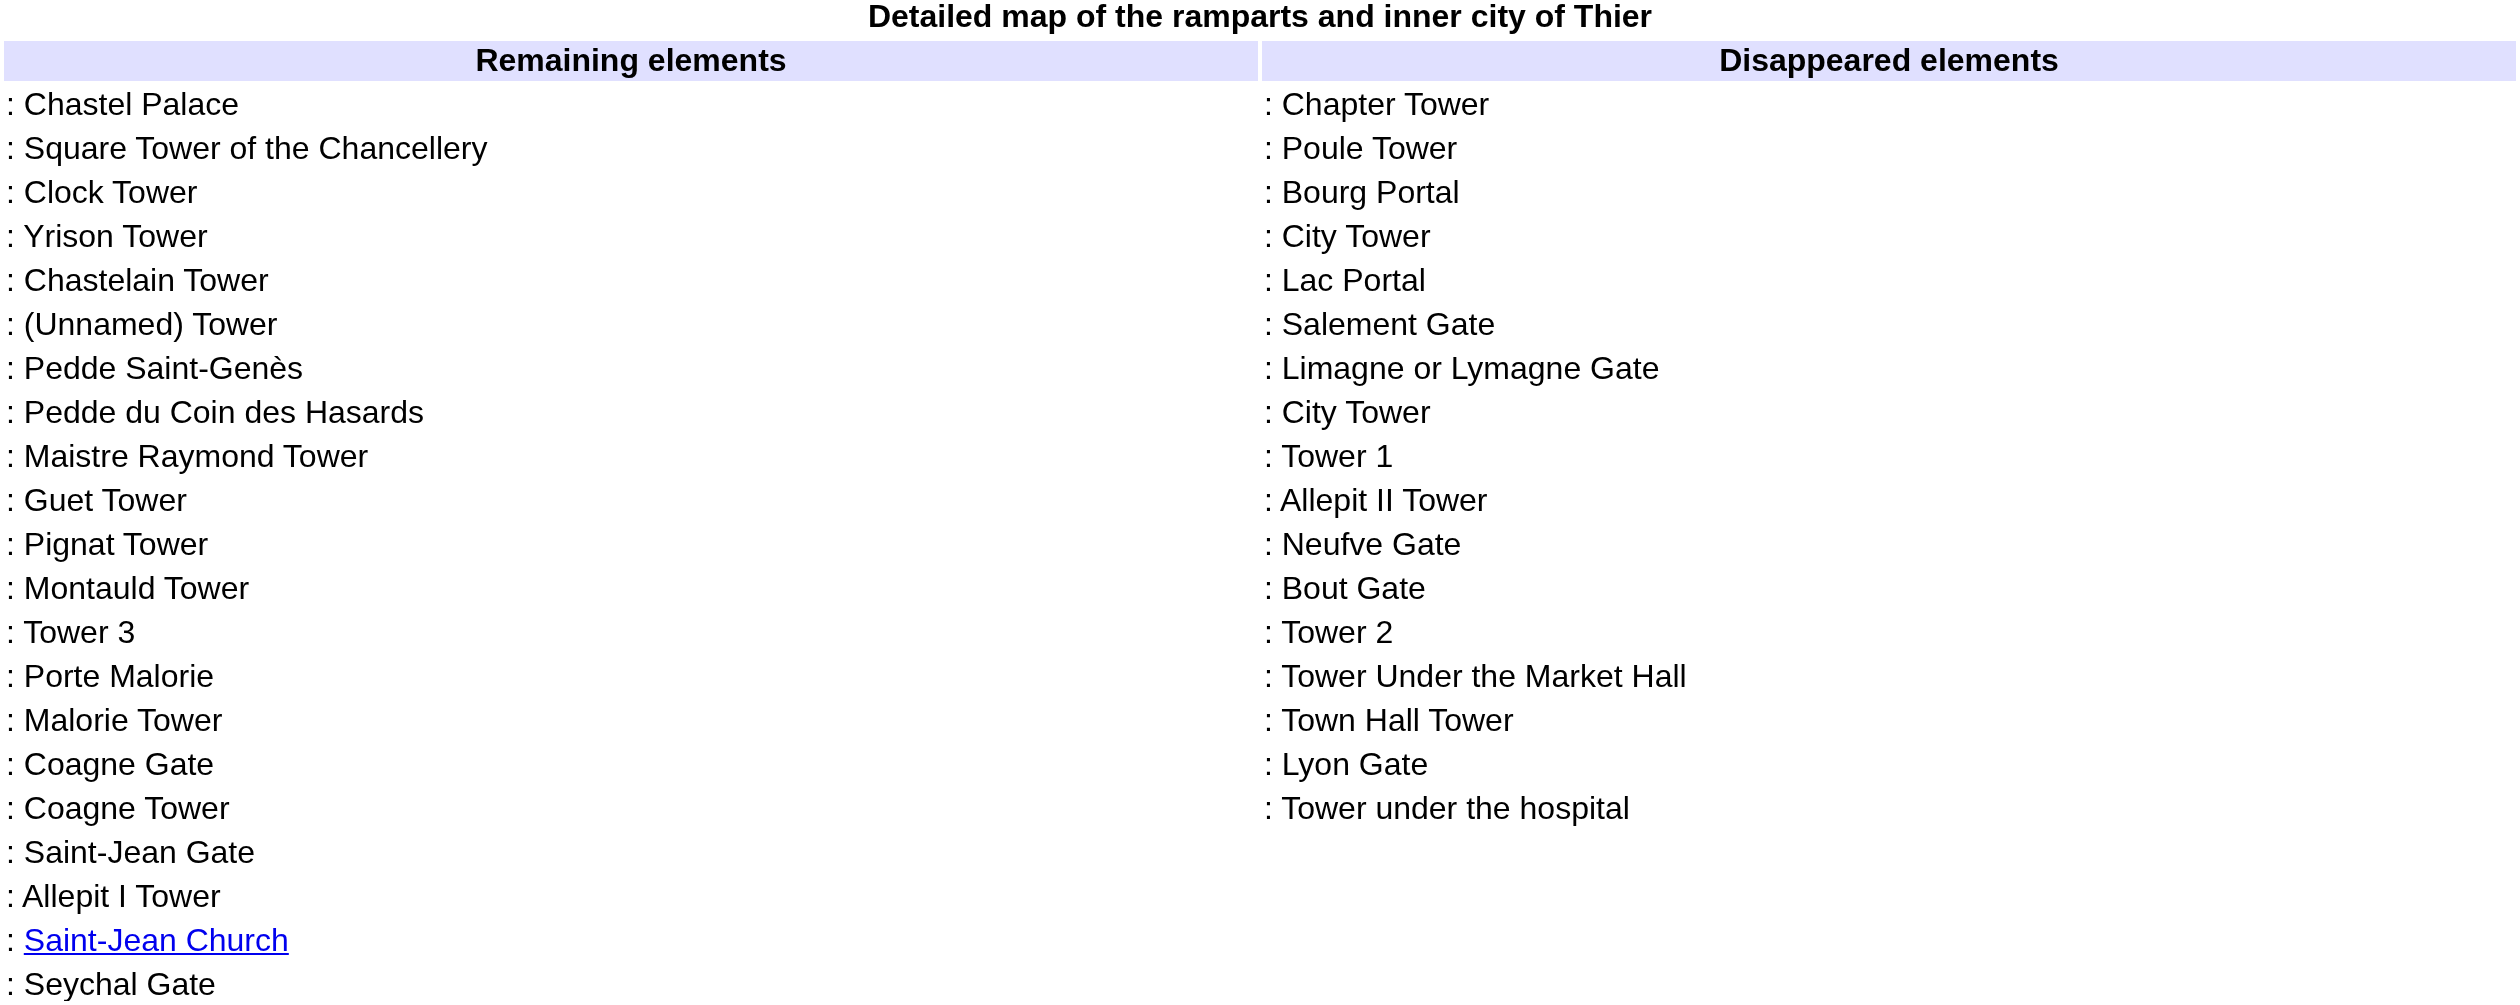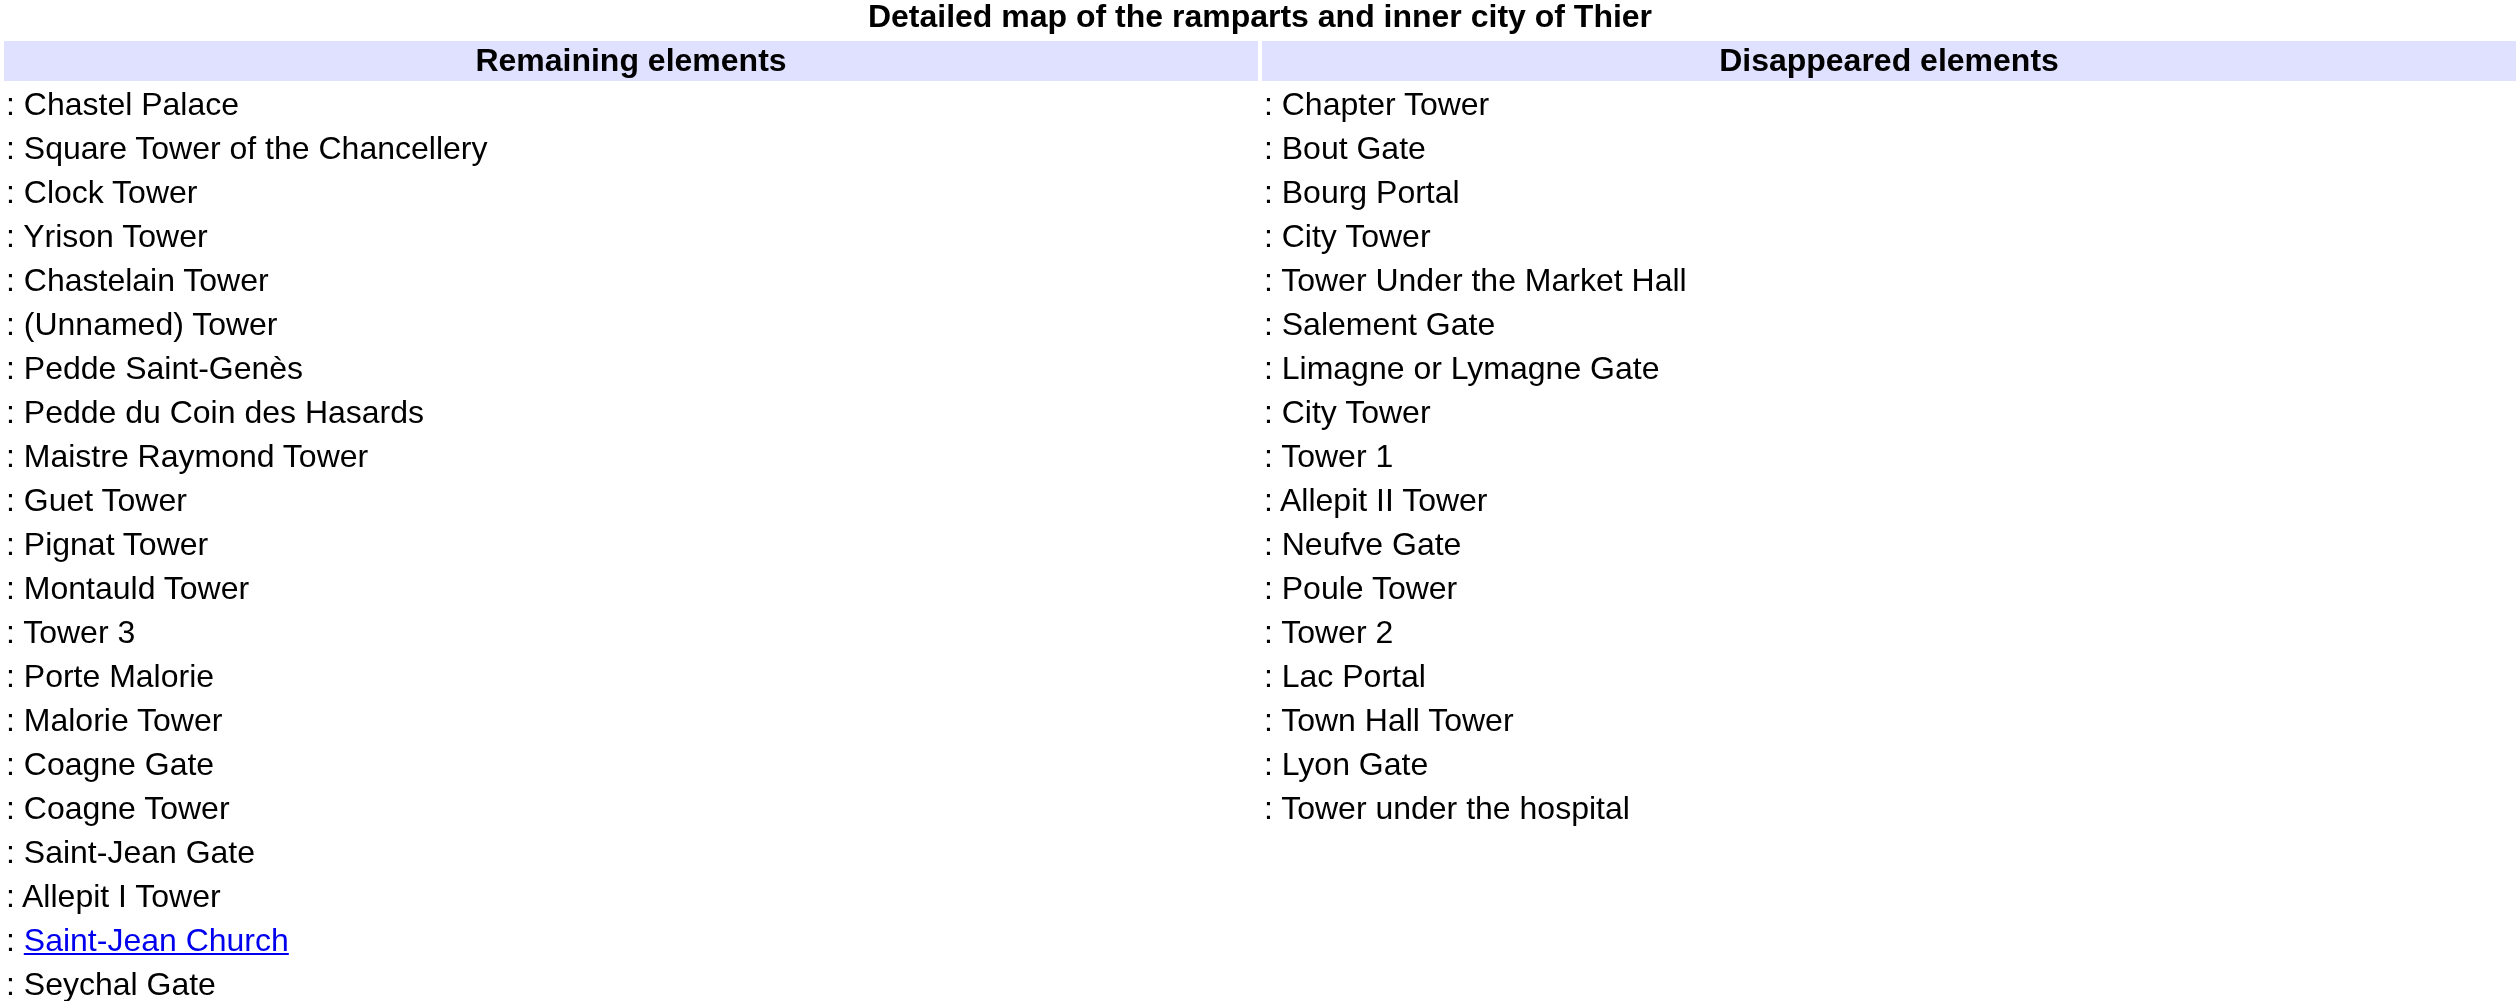 <table width="100%">
 <tr>
 <td colspan="3" align="center" valign="top"><strong>Detailed map of the ramparts and inner city of Thier</strong></td>
 <td rowspan="18" valign="top" align="center" width="450px"></td>
 </tr>
 <tr bgcolor="#E0E0FF">
 <th scope="col" align="center" width="50%">Remaining elements</th>
 <th scope="col" align="center" width="50%">Disappeared elements</th>
 </tr>
 <tr>
 <td valign="top">: Chastel Palace</td>
 <td valign="top">: Chapter Tower</td>
 </tr>
 <tr>
 <td valign="top">: Square Tower of the Chancellery</td>
-<td valign="top">: Poule Tower</td>
+<td valign="top">: Bout Gate</td>
 </tr>
 <tr>
 <td valign="top">: Clock Tower</td>
 <td valign="top">: Bourg Portal</td>
 </tr>
 <tr>
 <td valign="top">: Yrison Tower</td>
 <td valign="top">: City Tower</td>
 </tr>
 <tr>
 <td valign="top">: Chastelain Tower</td>
-<td valign="top">: Lac Portal</td>
+<td valign="top">: Tower Under the Market Hall</td>
 </tr>
 <tr>
 <td valign="top">: (Unnamed) Tower</td>
 <td valign="top">: Salement Gate</td>
 </tr>
 <tr>
 <td valign="top">: Pedde Saint-Genès</td>
 <td valign="top">: Limagne or Lymagne Gate</td>
 </tr>
 <tr>
 <td valign="top">: Pedde du Coin des Hasards</td>
 <td valign="top">: City Tower</td>
 </tr>
 <tr>
 <td valign="top">: Maistre Raymond Tower</td>
 <td valign="top">: Tower 1</td>
 </tr>
 <tr>
 <td valign="top">: Guet Tower</td>
 <td valign="top">: Allepit II Tower</td>
 </tr>
 <tr>
 <td valign="top">: Pignat Tower</td>
 <td valign="top">: Neufve Gate</td>
 </tr>
 <tr>
 <td valign="top">: Montauld Tower</td>
-<td valign="top">: Bout Gate</td>
+<td valign="top">: Poule Tower</td>
 </tr>
 <tr>
 <td valign="top">: Tower 3</td>
 <td valign="top">: Tower 2</td>
 </tr>
 <tr>
 <td valign="top">: Porte Malorie</td>
-<td valign="top">: Tower Under the Market Hall</td>
+<td valign="top">: Lac Portal</td>
 </tr>
 <tr>
 <td valign="top">: Malorie Tower</td>
 <td valign="top">: Town Hall Tower</td>
 </tr>
 <tr>
 <td valign="top">: Coagne Gate</td>
 <td valign="top">: Lyon Gate</td>
 </tr>
 <tr>
 <td valign="top">: Coagne Tower</td>
 <td valign="top">: Tower under the hospital</td>
 </tr>
 <tr>
 <td valign="top">: Saint-Jean Gate</td>
 <td valign="top"></td>
 </tr>
 <tr>
 <td valign="top">: Allepit I Tower</td>
 <td valign="top"></td>
 </tr>
 <tr>
 <td valign="top">: <a href='#'>Saint-Jean Church</a></td>
 <td valign="top"></td>
 </tr>
 <tr>
 <td valign="top">: Seychal Gate</td>
 <td valign="top"></td>
 </tr>
 </table>
